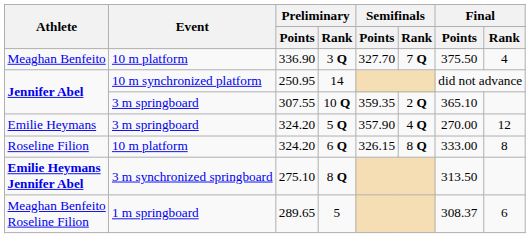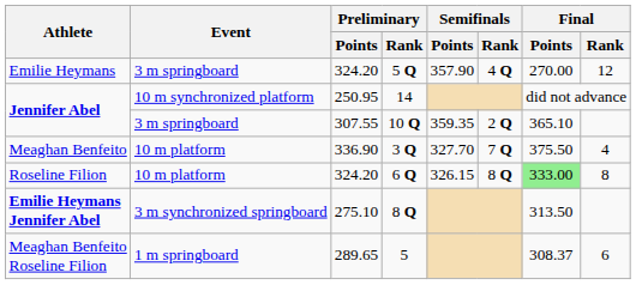 <table class=wikitable style="font-size:90%">
 <tr>
 <th rowspan="2">Athlete</th>
 <th rowspan="2">Event</th>
 <th colspan="2">Preliminary</th>
 <th colspan="2">Semifinals</th>
 <th colspan="2">Final</th>
 </tr>
 <tr>
 <th>Points</th>
 <th>Rank</th>
 <th>Points</th>
 <th>Rank</th>
 <th>Points</th>
 <th>Rank</th>
 </tr>
 <tr>
-<td rowspan="1"><a href='#'>Meaghan Benfeito</a></td>
-<td><a href='#'>10 m platform</a></td>
-<td align=center>336.90</td>
-<td align=center>3 <strong>Q</strong></td>
-<td align=center>327.70</td>
-<td align=center>7 <strong>Q</strong></td>
-<td align=center>375.50</td>
-<td align=center>4</td>
+<td rowspan="1"><a href='#'>Emilie Heymans</a></td>
+<td><a href='#'>3 m springboard</a></td>
+<td align=center>324.20</td>
+<td align=center>5 <strong>Q</strong></td>
+<td align=center>357.90</td>
+<td align=center>4 <strong>Q</strong></td>
+<td align=center>270.00</td>
+<td align=center>12</td>
 </tr>
 <tr>
 <td rowspan="2"><strong><a href='#'>Jennifer Abel</a></strong></td>
 <td><a href='#'>10 m synchronized platform</a></td>
 <td align=center>250.95</td>
 <td align=center>14</td>
 <td colspan= 2 bgcolor="wheat"></td>
 <td align=center colspan=2>did not advance</td>
 </tr>
 <tr>
 <td><a href='#'>3 m springboard</a></td>
 <td align=center>307.55</td>
 <td align=center>10 <strong>Q</strong></td>
 <td align=center>359.35</td>
 <td align=center>2 <strong>Q</strong></td>
 <td align=center>365.10</td>
 <td align=center></td>
 </tr>
 <tr>
-<td rowspan="1"><a href='#'>Emilie Heymans</a></td>
-<td><a href='#'>3 m springboard</a></td>
-<td align=center>324.20</td>
-<td align=center>5 <strong>Q</strong></td>
-<td align=center>357.90</td>
-<td align=center>4 <strong>Q</strong></td>
-<td align=center>270.00</td>
-<td align=center>12</td>
+<td rowspan="1"><a href='#'>Meaghan Benfeito</a></td>
+<td><a href='#'>10 m platform</a></td>
+<td align=center>336.90</td>
+<td align=center>3 <strong>Q</strong></td>
+<td align=center>327.70</td>
+<td align=center>7 <strong>Q</strong></td>
+<td align=center>375.50</td>
+<td align=center>4</td>
 </tr>
 <tr>
 <td rowspan="1"><a href='#'>Roseline Filion</a></td>
 <td><a href='#'>10 m platform</a></td>
 <td align=center>324.20</td>
 <td align=center>6 <strong>Q</strong></td>
 <td align=center>326.15</td>
 <td align=center>8 <strong>Q</strong></td>
-<td align=center>333.00</td>
+<td align=center style="background: lightgreen;">333.00</td>
 <td align=center>8</td>
 </tr>
 <tr>
 <td rowspan="1"><strong><a href='#'>Emilie Heymans</a><br><a href='#'>Jennifer Abel</a></strong></td>
 <td><a href='#'>3 m synchronized springboard</a></td>
 <td align=center>275.10</td>
 <td align=center>8 <strong>Q</strong></td>
 <td colspan= 2 bgcolor="wheat"></td>
 <td align=center>313.50</td>
 <td align=center></td>
 </tr>
 <tr>
 <td rowspan="1"><a href='#'>Meaghan Benfeito</a><br><a href='#'>Roseline Filion</a></td>
 <td><a href='#'>1 m springboard</a></td>
 <td align=center>289.65</td>
 <td align=center>5</td>
 <td colspan= 2 bgcolor="wheat"></td>
 <td align=center>308.37</td>
 <td align=center>6</td>
 </tr>
 </table>
